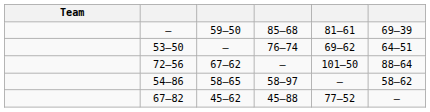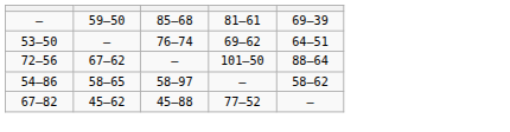 <table class=wikitable style="font-size:90%">
 <tr>
-<th width=150 bgcolor=#F0F0F0 align=left>Team</th>
 <th width=60></th>
 <th width=60></th>
 <th width=60></th>
 <th width=60></th>
 <th width=60></th>
 </tr>
 <tr align=center>
-<td align=left></td>
 <td> —</td>
 <td>59–50</td>
 <td>85–68</td>
 <td>81–61</td>
 <td>69–39</td>
 </tr>
 <tr align=center>
-<td align=left></td>
 <td>53–50</td>
 <td>—</td>
 <td>76–74</td>
 <td>69–62</td>
 <td>64–51</td>
 </tr>
 <tr align=center>
-<td align=left></td>
 <td>72–56</td>
 <td>67–62</td>
 <td>—</td>
 <td>101–50</td>
 <td>88–64</td>
 </tr>
 <tr align=center>
-<td align=left></td>
 <td>54–86</td>
 <td>58–65</td>
 <td>58–97</td>
 <td>—</td>
 <td>58–62</td>
 </tr>
 <tr align=center>
-<td align=left></td>
 <td>67–82</td>
 <td>45–62</td>
 <td>45–88</td>
 <td>77–52</td>
 <td>—</td>
 </tr>
 </table>
